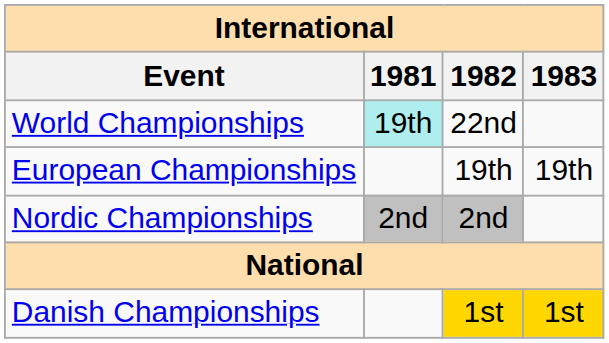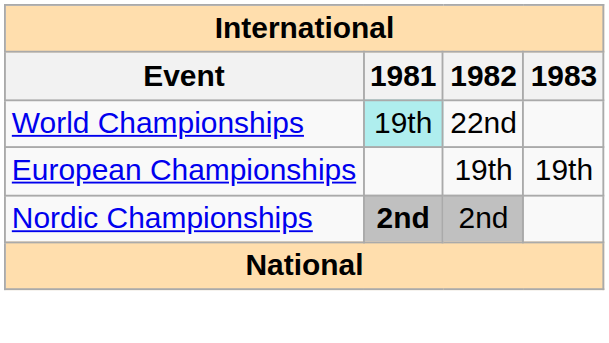 <table class="wikitable" style="text-align:center">
 <tr>
 <th style="background-color: #ffdead; " colspan=4 align=center><strong>International</strong></th>
 </tr>
 <tr>
 <th>Event</th>
 <th>1981</th>
 <th>1982</th>
 <th>1983</th>
 </tr>
 <tr>
 <td align=left><a href='#'>World Championships</a></td>
 <td style="background: paleturquoise;">19th</td>
 <td>22nd</td>
 <td></td>
 </tr>
 <tr>
 <td align=left><a href='#'>European Championships</a></td>
 <td></td>
 <td>19th</td>
 <td>19th</td>
 </tr>
 <tr>
 <td align=left><a href='#'>Nordic Championships</a></td>
-<td bgcolor=silver>2nd</td>
+<td bgcolor=silver><strong>2nd</strong></td>
 <td bgcolor=silver>2nd</td>
 <td></td>
 </tr>
 <tr>
 <th style="background-color: #ffdead; " colspan=4 align=center><strong>National</strong></th>
 </tr>
-<tr>
-<td align=left><a href='#'>Danish Championships</a></td>
-<td></td>
-<td bgcolor=gold>1st</td>
-<td bgcolor=gold>1st</td>
-</tr>
 </table>
